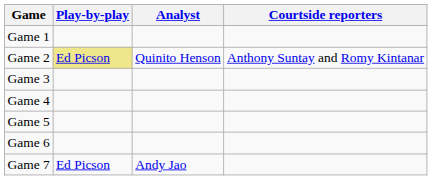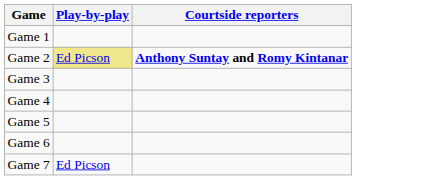 <table class=wikitable>
 <tr>
 <th>Game</th>
 <th><a href='#'>Play-by-play</a></th>
-<th><a href='#'>Analyst</a></th>
 <th><a href='#'>Courtside reporters</a></th>
 </tr>
 <tr>
 <td>Game 1</td>
 <td></td>
 <td></td>
-<td></td>
 </tr>
 <tr>
 <td>Game 2</td>
 <td style="background: khaki;"><a href='#'>Ed Picson</a></td>
-<td><a href='#'>Quinito Henson</a></td>
-<td><a href='#'>Anthony Suntay</a> and <a href='#'>Romy Kintanar</a></td>
+<td><strong><a href='#'>Anthony Suntay</a> and <a href='#'>Romy Kintanar</a></strong></td>
 </tr>
 <tr>
 <td>Game 3</td>
-<td></td>
 <td></td>
 <td></td>
 </tr>
 <tr>
 <td>Game 4</td>
 <td></td>
 <td></td>
-<td></td>
 </tr>
 <tr>
 <td>Game 5</td>
-<td></td>
 <td></td>
 <td></td>
 </tr>
 <tr>
 <td>Game 6</td>
 <td></td>
 <td></td>
-<td></td>
 </tr>
 <tr>
 <td>Game 7</td>
 <td><a href='#'>Ed Picson</a></td>
-<td><a href='#'>Andy Jao</a></td>
 <td></td>
 </tr>
 </table>
